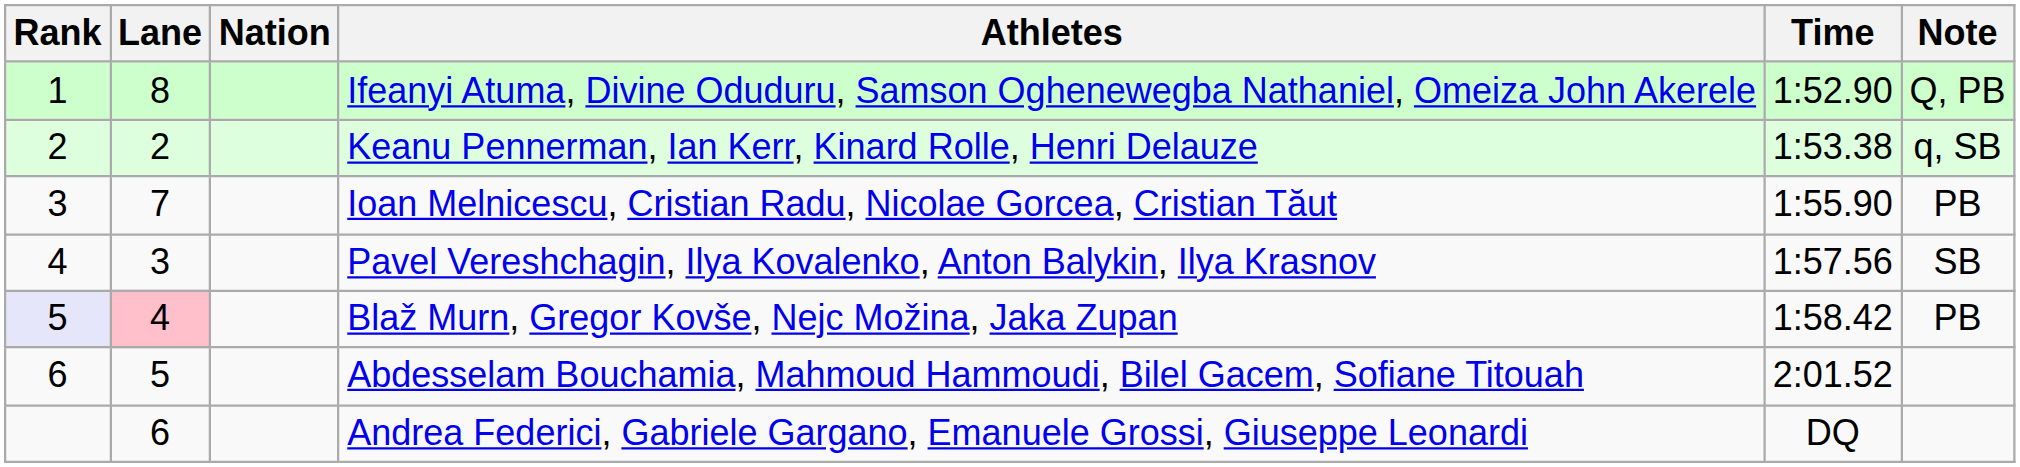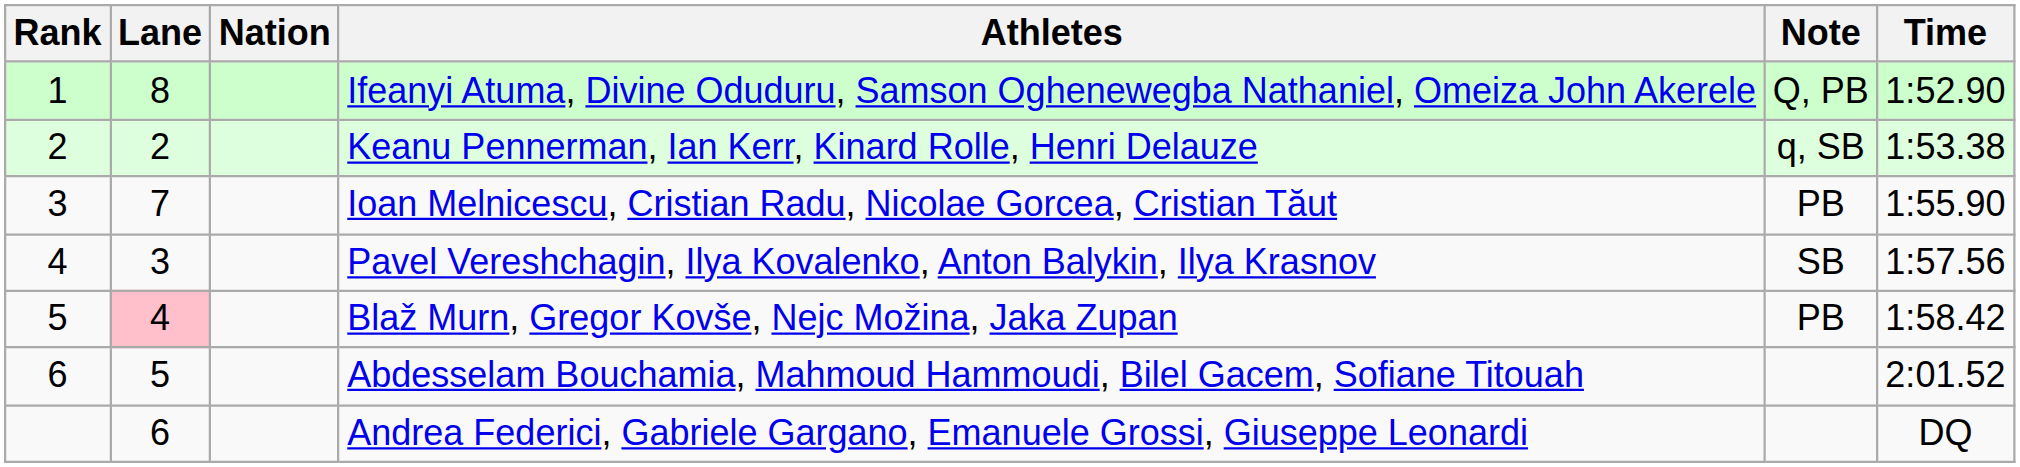 <table class="wikitable sortable" style="text-align:center">
 <tr>
 <th>Rank</th>
 <th>Lane</th>
 <th>Nation</th>
 <th>Athletes</th>
+<th>Note</th>
 <th>Time</th>
-<th>Note</th>
 </tr>
 <tr bgcolor=ccffcc>
 <td>1</td>
 <td>8</td>
 <td align=left></td>
 <td align=left><a href='#'>Ifeanyi Atuma</a>, <a href='#'>Divine Oduduru</a>, <a href='#'>Samson Oghenewegba Nathaniel</a>, <a href='#'>Omeiza John Akerele</a></td>
+<td>Q, PB</td>
 <td>1:52.90</td>
-<td>Q, PB</td>
 </tr>
 <tr bgcolor=ddffdd>
 <td>2</td>
 <td>2</td>
 <td align=left></td>
 <td align=left><a href='#'>Keanu Pennerman</a>, <a href='#'>Ian Kerr</a>, <a href='#'>Kinard Rolle</a>, <a href='#'>Henri Delauze</a></td>
+<td>q, SB</td>
 <td>1:53.38</td>
-<td>q, SB</td>
 </tr>
 <tr>
 <td>3</td>
 <td>7</td>
 <td align=left></td>
 <td align=left><a href='#'>Ioan Melnicescu</a>, <a href='#'>Cristian Radu</a>, <a href='#'>Nicolae Gorcea</a>, <a href='#'>Cristian Tăut</a></td>
+<td>PB</td>
 <td>1:55.90</td>
-<td>PB</td>
 </tr>
 <tr>
 <td>4</td>
 <td>3</td>
 <td align=left></td>
 <td align=left><a href='#'>Pavel Vereshchagin</a>, <a href='#'>Ilya Kovalenko</a>, <a href='#'>Anton Balykin</a>, <a href='#'>Ilya Krasnov</a></td>
+<td>SB</td>
 <td>1:57.56</td>
-<td>SB</td>
 </tr>
 <tr>
-<td style="background: lavender;">5</td>
+<td>5</td>
 <td style="background: pink;">4</td>
 <td align=left></td>
 <td align=left><a href='#'>Blaž Murn</a>, <a href='#'>Gregor Kovše</a>, <a href='#'>Nejc Možina</a>, <a href='#'>Jaka Zupan</a></td>
+<td>PB</td>
 <td>1:58.42</td>
-<td>PB</td>
 </tr>
 <tr>
 <td>6</td>
 <td>5</td>
 <td align=left></td>
 <td align=left><a href='#'>Abdesselam Bouchamia</a>, <a href='#'>Mahmoud Hammoudi</a>, <a href='#'>Bilel Gacem</a>, <a href='#'>Sofiane Titouah</a></td>
+<td></td>
 <td>2:01.52</td>
-<td></td>
 </tr>
 <tr>
 <td></td>
 <td>6</td>
 <td align=left></td>
 <td align=left><a href='#'>Andrea Federici</a>, <a href='#'>Gabriele Gargano</a>, <a href='#'>Emanuele Grossi</a>, <a href='#'>Giuseppe Leonardi</a></td>
+<td></td>
 <td>DQ</td>
-<td></td>
 </tr>
 </table>
